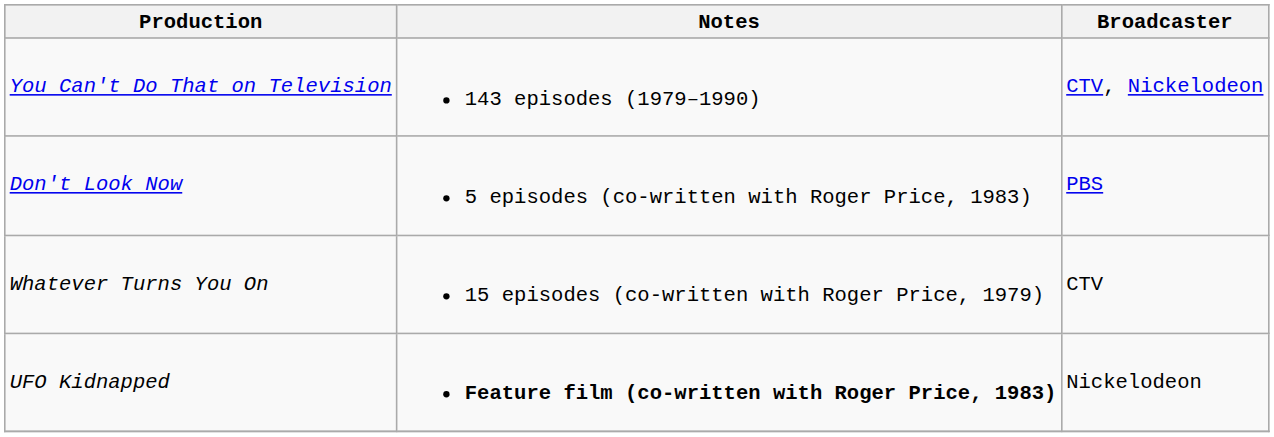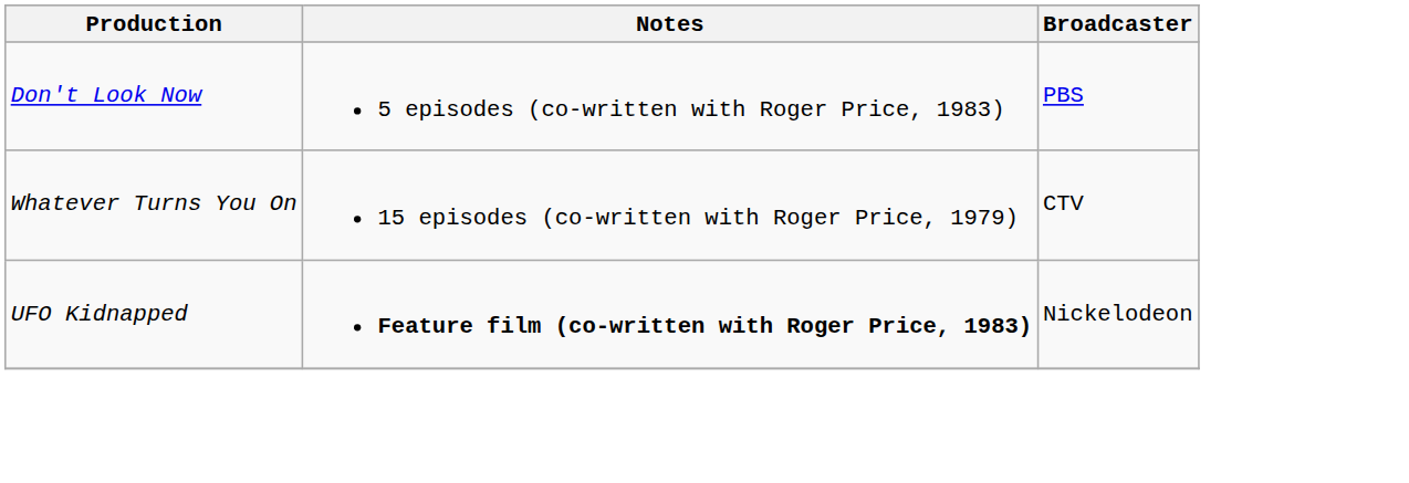 <table class="wikitable">
 <tr style="background:#ccc; text-align:center;">
 <th>Production</th>
 <th>Notes</th>
 <th>Broadcaster</th>
-</tr>
-<tr>
-<td><em><a href='#'>You Can't Do That on Television</a></em></td>
-<td><br><ul><li>143 episodes (1979–1990)</li></ul></td>
-<td><a href='#'>CTV</a>, <a href='#'>Nickelodeon</a></td>
 </tr>
 <tr>
 <td><em><a href='#'>Don't Look Now</a></em></td>
 <td><br><ul><li>5 episodes (co-written with Roger Price, 1983)</li></ul></td>
 <td><a href='#'>PBS</a></td>
 </tr>
 <tr>
 <td><em>Whatever Turns You On</em></td>
 <td><br><ul><li>15 episodes (co-written with Roger Price, 1979)</li></ul></td>
 <td>CTV</td>
 </tr>
 <tr>
 <td><em>UFO Kidnapped</em></td>
 <td><strong><br><ul><li>Feature film (co-written with Roger Price, 1983)</li></ul></strong></td>
 <td>Nickelodeon</td>
 </tr>
 <tr>
 </tr>
 </table>
